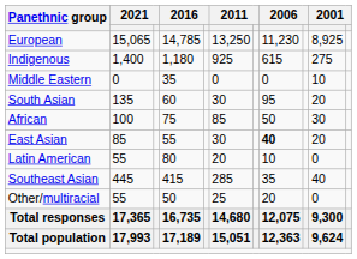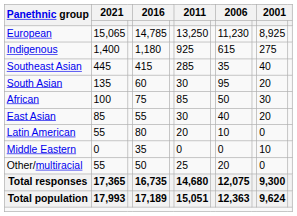 <table class="wikitable collapsible sortable">
 <tr>
 <th rowspan="2"><a href='#'>Panethnic</a> group</th>
 <th colspan="2">2021</th>
 <th colspan="2">2016</th>
 <th colspan="2">2011</th>
 <th colspan="2">2006</th>
 <th colspan="2">2001</th>
 </tr>
 <tr>
 <th><a href='#'></a></th>
 <th></th>
 <th></th>
 <th></th>
 <th></th>
 <th></th>
 <th></th>
 <th></th>
 <th></th>
 <th></th>
 </tr>
 <tr>
 <td><a href='#'>European</a></td>
 <td>15,065</td>
 <td></td>
 <td>14,785</td>
 <td></td>
 <td>13,250</td>
 <td></td>
 <td>11,230</td>
 <td></td>
 <td>8,925</td>
 <td></td>
 </tr>
 <tr>
 <td><a href='#'>Indigenous</a></td>
 <td>1,400</td>
 <td></td>
 <td>1,180</td>
 <td></td>
 <td>925</td>
 <td></td>
 <td>615</td>
 <td></td>
 <td>275</td>
 <td></td>
 </tr>
 <tr>
-<td><a href='#'>Middle Eastern</a></td>
-<td>0</td>
+<td><a href='#'>Southeast Asian</a></td>
+<td>445</td>
+<td></td>
+<td>415</td>
+<td></td>
+<td>285</td>
 <td></td>
 <td>35</td>
 <td></td>
-<td>0</td>
-<td></td>
-<td>0</td>
-<td></td>
-<td>10</td>
+<td>40</td>
 <td></td>
 </tr>
 <tr>
 <td><a href='#'>South Asian</a></td>
 <td>135</td>
 <td></td>
 <td>60</td>
 <td></td>
 <td>30</td>
 <td></td>
 <td>95</td>
 <td></td>
 <td>20</td>
 <td></td>
 </tr>
 <tr>
 <td><a href='#'>African</a></td>
 <td>100</td>
 <td></td>
 <td>75</td>
 <td></td>
 <td>85</td>
 <td></td>
 <td>50</td>
 <td></td>
 <td>30</td>
 <td></td>
 </tr>
 <tr>
 <td><a href='#'>East Asian</a></td>
 <td>85</td>
 <td></td>
 <td>55</td>
 <td></td>
 <td>30</td>
 <td></td>
-<td><strong>40</strong></td>
+<td>40</td>
 <td></td>
 <td>20</td>
 <td></td>
 </tr>
 <tr>
 <td><a href='#'>Latin American</a></td>
 <td>55</td>
 <td></td>
 <td>80</td>
 <td></td>
 <td>20</td>
 <td></td>
 <td>10</td>
 <td></td>
 <td>0</td>
 <td></td>
 </tr>
 <tr>
-<td><a href='#'>Southeast Asian</a></td>
-<td>445</td>
-<td></td>
-<td>415</td>
-<td></td>
-<td>285</td>
+<td><a href='#'>Middle Eastern</a></td>
+<td>0</td>
 <td></td>
 <td>35</td>
 <td></td>
-<td>40</td>
+<td>0</td>
+<td></td>
+<td>0</td>
+<td></td>
+<td>10</td>
 <td></td>
 </tr>
 <tr>
 <td>Other/<a href='#'>multiracial</a></td>
 <td>55</td>
 <td></td>
 <td>50</td>
 <td></td>
 <td>25</td>
 <td></td>
 <td>20</td>
 <td></td>
 <td>0</td>
 <td></td>
 </tr>
 <tr>
 <th>Total responses</th>
 <th>17,365</th>
 <th></th>
 <th>16,735</th>
 <th></th>
 <th>14,680</th>
 <th></th>
 <th>12,075</th>
 <th></th>
 <th>9,300</th>
 <th></th>
 </tr>
 <tr class="sortbottom">
 <th>Total population</th>
 <th>17,993</th>
 <th></th>
 <th>17,189</th>
 <th></th>
 <th>15,051</th>
 <th></th>
 <th>12,363</th>
 <th></th>
 <th>9,624</th>
 <th></th>
 </tr>
 <tr class="sortbottom">
 <td colspan="11"></td>
 </tr>
 </table>
